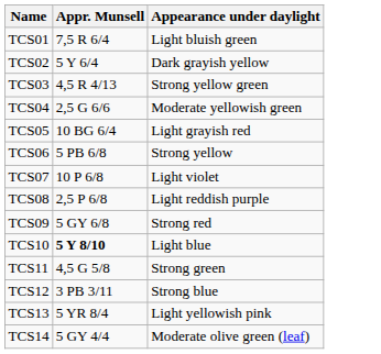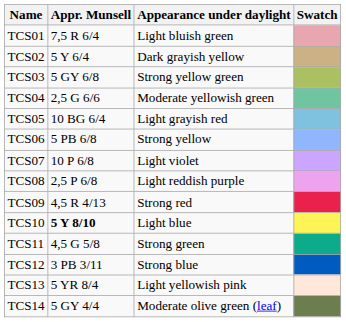 <table class="wikitable floatleft">
 <tr>
 <th>Name</th>
 <th>Appr. Munsell</th>
 <th>Appearance under daylight</th>
+<th>Swatch</th>
 </tr>
 <tr>
 <td>TCS01</td>
 <td>7,5 R 6/4</td>
 <td>Light bluish green</td>
+<td style="background:#e8a7b0;"></td>
 </tr>
 <tr>
 <td>TCS02</td>
 <td>5 Y 6/4</td>
 <td>Dark grayish yellow</td>
+<td style="background:#ccb184;"></td>
 </tr>
 <tr>
 <td>TCS03</td>
-<td>4,5 R 4/13</td>
+<td>5 GY 6/8</td>
 <td>Strong yellow green</td>
+<td style="background:#abc161;"></td>
 </tr>
 <tr>
 <td>TCS04</td>
 <td>2,5 G 6/6</td>
 <td>Moderate yellowish green</td>
+<td style="background:#6fc59f;"></td>
 </tr>
 <tr>
 <td>TCS05</td>
 <td>10 BG 6/4</td>
 <td>Light grayish red</td>
+<td style="background:#7fc2df;"></td>
 </tr>
 <tr>
 <td>TCS06</td>
 <td>5 PB 6/8</td>
 <td>Strong yellow</td>
+<td style="background:#8fb6ff;"></td>
 </tr>
 <tr>
 <td>TCS07</td>
 <td>10 P 6/8</td>
 <td>Light violet</td>
+<td style="background:#cca5ff;"></td>
 </tr>
 <tr>
 <td>TCS08</td>
 <td>2,5 P 6/8</td>
 <td>Light reddish purple</td>
+<td style="background:#eea3ef;"></td>
 </tr>
 <tr>
 <td>TCS09</td>
-<td>5 GY 6/8</td>
+<td>4,5 R 4/13</td>
 <td>Strong red</td>
+<td style="background:#e9214c;"></td>
 </tr>
 <tr>
 <td>TCS10</td>
 <td><strong>5 Y 8/10</strong></td>
 <td>Light blue</td>
+<td style="background:#fff456;"></td>
 </tr>
 <tr>
 <td>TCS11</td>
 <td>4,5 G 5/8</td>
 <td>Strong green</td>
+<td style="background:#0cac8a;"></td>
 </tr>
 <tr>
 <td>TCS12</td>
 <td>3 PB 3/11</td>
 <td>Strong blue</td>
+<td style="background:#005bc0;"></td>
 </tr>
 <tr>
 <td>TCS13</td>
 <td>5 YR 8/4</td>
 <td>Light yellowish pink</td>
+<td style="background:#ffe8da;"></td>
 </tr>
 <tr>
 <td>TCS14</td>
 <td>5 GY 4/4</td>
 <td>Moderate olive green (<a href='#'>leaf</a>)</td>
+<td style="background:#6c7d4f;"></td>
 </tr>
 </table>
